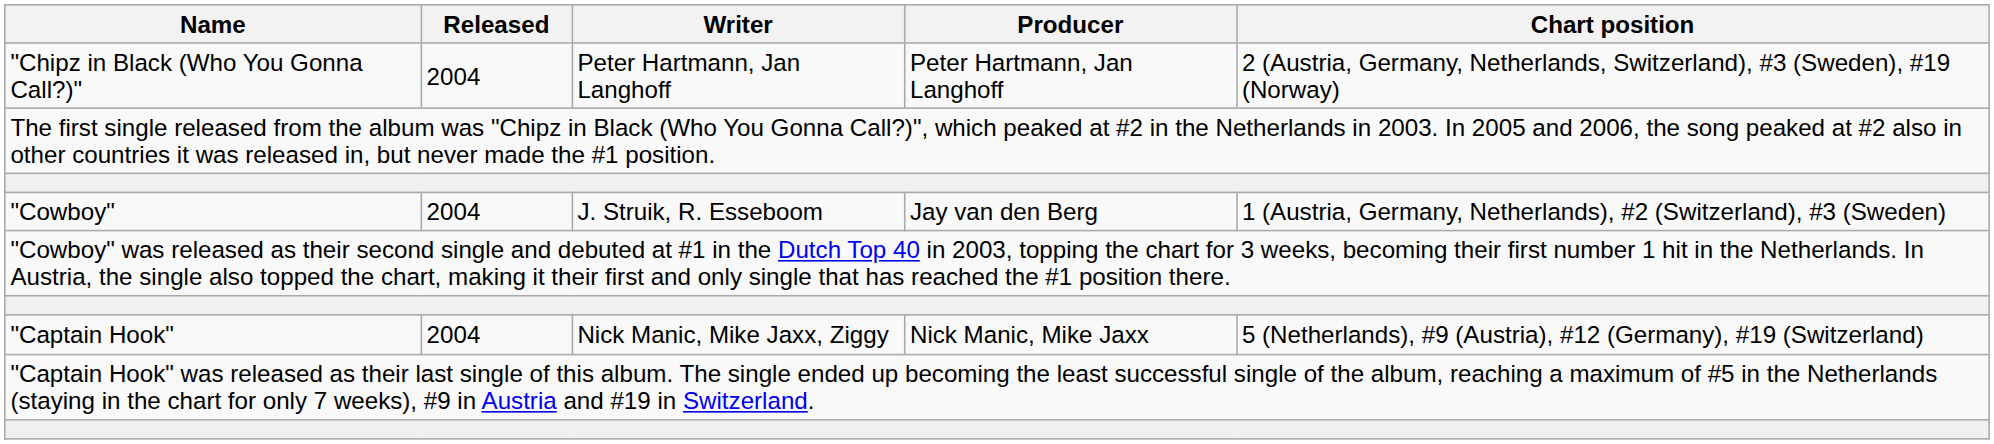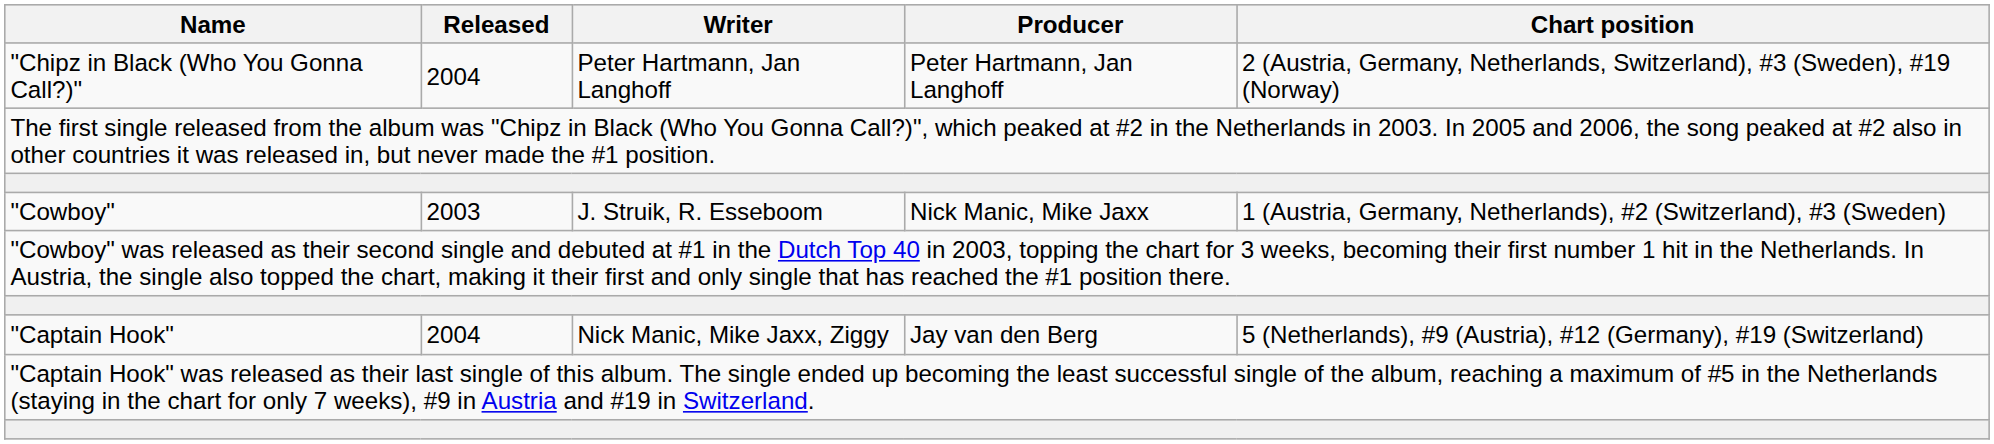 <table class="wikitable" style="font-size:95%">
 <tr>
 <th>Name</th>
 <th>Released</th>
 <th>Writer</th>
 <th>Producer</th>
 <th>Chart position</th>
 </tr>
 <tr>
 <td>"Chipz in Black (Who You Gonna Call?)"</td>
 <td>2004</td>
 <td>Peter Hartmann, Jan Langhoff</td>
 <td>Peter Hartmann, Jan Langhoff</td>
 <td>2 (Austria, Germany, Netherlands, Switzerland), #3 (Sweden), #19 (Norway)</td>
 </tr>
 <tr>
 <td colspan=6>The first single released from the album was "Chipz in Black (Who You Gonna Call?)", which peaked at #2 in the Netherlands in 2003. In 2005 and 2006, the song peaked at #2 also in other countries it was released in, but never made the #1 position.</td>
 </tr>
 <tr>
 <td colspan=6 style="background:#F0F0F0; height:5px;"></td>
 </tr>
 <tr>
 <td>"Cowboy"</td>
-<td>2004</td>
+<td>2003</td>
 <td>J. Struik, R. Esseboom</td>
-<td>Jay van den Berg</td>
+<td>Nick Manic, Mike Jaxx</td>
 <td>1 (Austria, Germany, Netherlands), #2 (Switzerland), #3 (Sweden)</td>
 </tr>
 <tr>
 <td colspan=6>"Cowboy" was released as their second single and debuted at #1 in the <a href='#'>Dutch Top 40</a> in 2003, topping the chart for 3 weeks, becoming their first number 1 hit in the Netherlands. In Austria, the single also topped the chart, making it their first and only single that has reached the #1 position there.</td>
 </tr>
 <tr>
 <td colspan=6 style="background:#F0F0F0; height:5px;"></td>
 </tr>
 <tr>
 <td>"Captain Hook"</td>
 <td>2004</td>
 <td>Nick Manic, Mike Jaxx, Ziggy</td>
-<td>Nick Manic, Mike Jaxx</td>
+<td>Jay van den Berg</td>
 <td>5 (Netherlands), #9 (Austria), #12 (Germany), #19 (Switzerland)</td>
 </tr>
 <tr>
 <td colspan=6>"Captain Hook" was released as their last single of this album. The single ended up becoming the least successful single of the album, reaching a maximum of #5 in the Netherlands (staying in the chart for only 7 weeks), #9 in <a href='#'>Austria</a> and #19 in <a href='#'>Switzerland</a>.</td>
 </tr>
 <tr>
 <td colspan=6 style="background:#F0F0F0; height:5px;"></td>
 </tr>
 </table>
